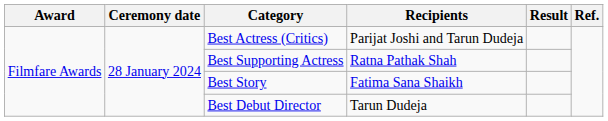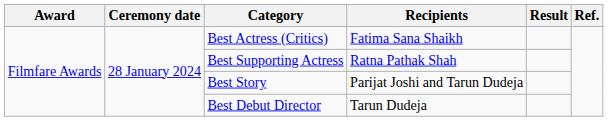 <table class="wikitable">
 <tr>
 <th>Award</th>
 <th>Ceremony date</th>
 <th>Category</th>
 <th>Recipients</th>
 <th>Result</th>
 <th>Ref.</th>
 </tr>
 <tr>
 <td rowspan="4"><a href='#'>Filmfare Awards</a></td>
 <td rowspan="4"><a href='#'>28 January 2024</a></td>
 <td><a href='#'>Best Actress (Critics)</a></td>
-<td>Parijat Joshi and Tarun Dudeja</td>
+<td><a href='#'>Fatima Sana Shaikh</a></td>
 <td></td>
 <td rowspan="4"></td>
 </tr>
 <tr>
 <td><a href='#'>Best Supporting Actress</a></td>
 <td><a href='#'>Ratna Pathak Shah</a></td>
 <td></td>
 </tr>
 <tr>
 <td><a href='#'>Best Story</a></td>
-<td><a href='#'>Fatima Sana Shaikh</a></td>
+<td>Parijat Joshi and Tarun Dudeja</td>
 <td></td>
 </tr>
 <tr>
 <td><a href='#'>Best Debut Director</a></td>
 <td>Tarun Dudeja</td>
 <td></td>
 </tr>
 </table>
